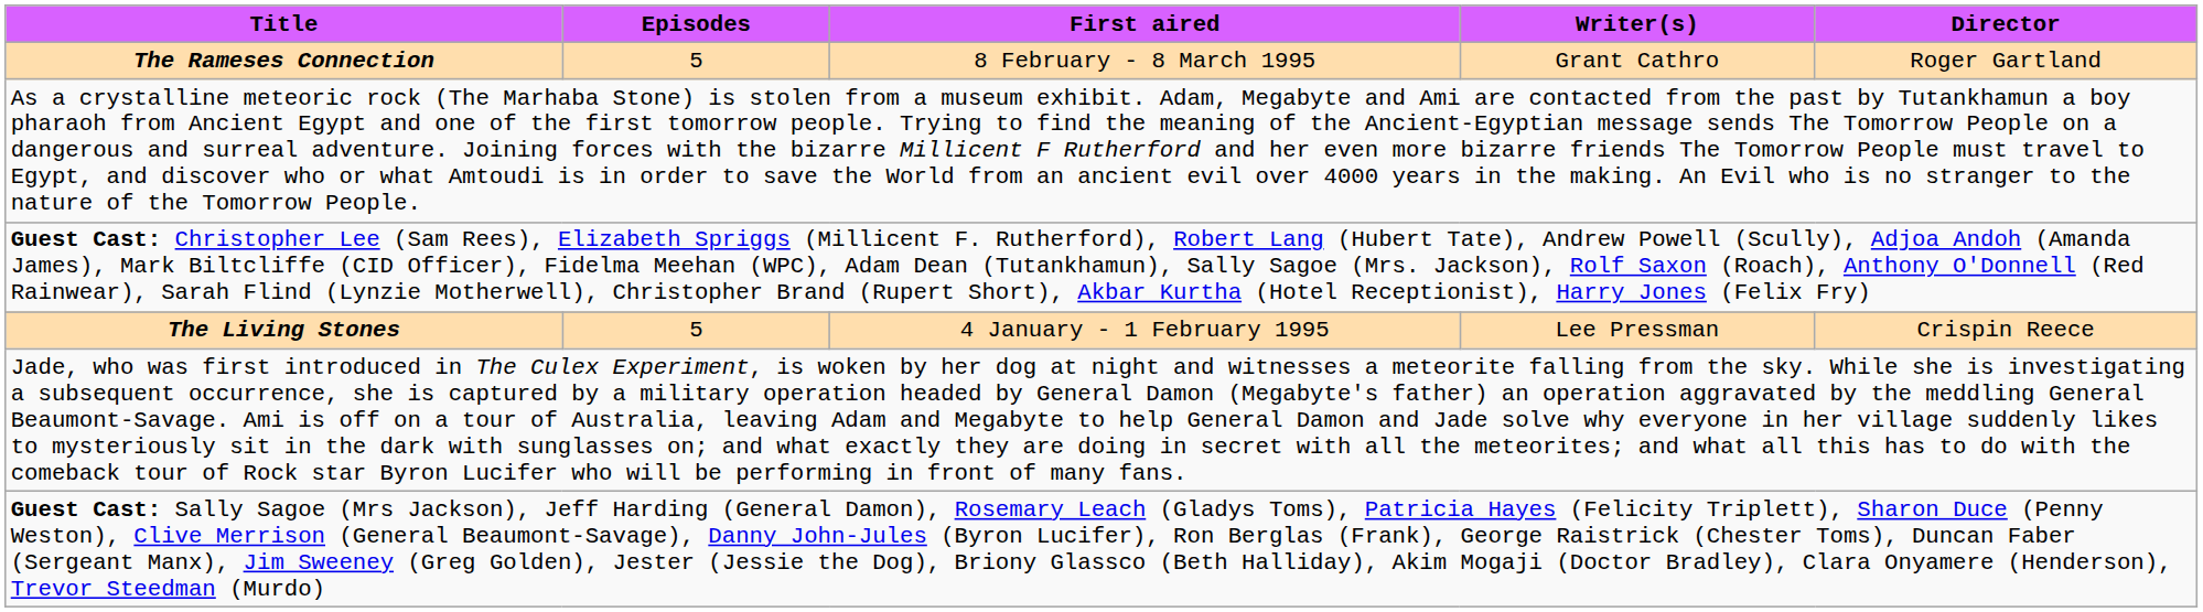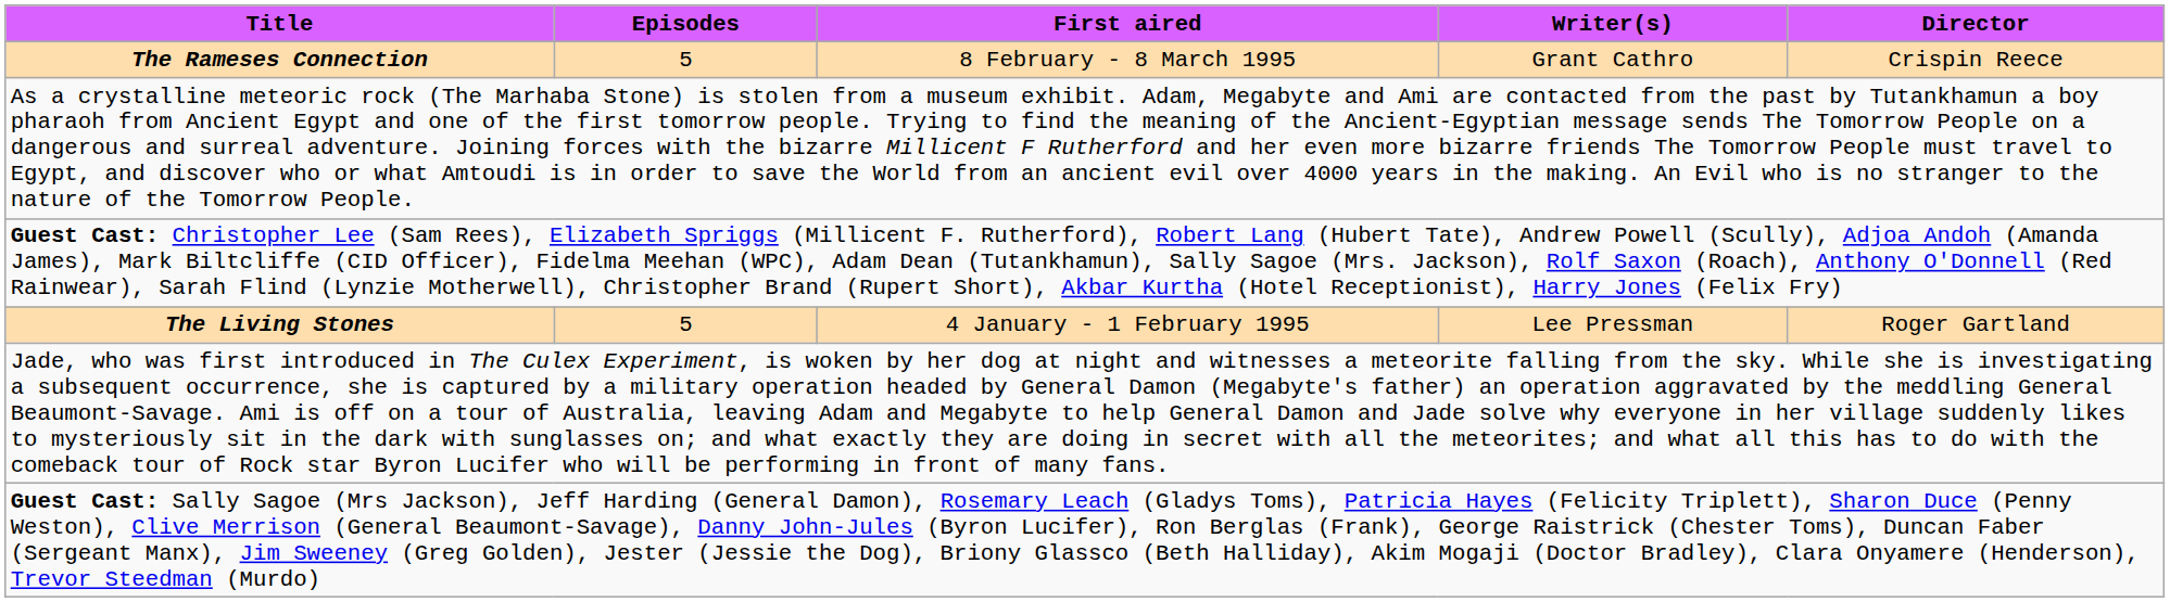 <table class="wikitable">
 <tr>
 <th style="background-color:#D861FF;">Title</th>
 <th style="background-color:#D861FF;">Episodes</th>
 <th style="background-color:#D861FF;">First aired</th>
 <th style="background-color:#D861FF;">Writer(s)</th>
 <th style="background-color:#D861FF;">Director</th>
 </tr>
 <tr align="center">
 <td style="background:#FFDEAD;"><strong><em>The Rameses Connection</em></strong></td>
 <td style="background:#FFDEAD;">5</td>
 <td style="background:#FFDEAD;">8 February - 8 March 1995</td>
 <td style="background:#FFDEAD;">Grant Cathro</td>
-<td style="background:#FFDEAD;">Roger Gartland</td>
+<td style="background:#FFDEAD;">Crispin Reece</td>
 </tr>
 <tr align="left">
 <td colspan="5">As a crystalline meteoric rock (The Marhaba Stone) is stolen from a museum exhibit. Adam, Megabyte and Ami are contacted from the past by Tutankhamun a boy pharaoh from Ancient Egypt and one of the first tomorrow people. Trying to find the meaning of the Ancient-Egyptian message sends The Tomorrow People on a dangerous and surreal adventure. Joining forces with the bizarre <em>Millicent F Rutherford</em> and her even more bizarre friends The Tomorrow People must travel to Egypt, and discover who or what Amtoudi is in order to save the World from an ancient evil over 4000 years in the making. An Evil who is no stranger to the nature of the Tomorrow People.</td>
 </tr>
 <tr align="left">
 <td colspan="5"><strong>Guest Cast:</strong> <a href='#'>Christopher Lee</a> (Sam Rees), <a href='#'>Elizabeth Spriggs</a> (Millicent F. Rutherford), <a href='#'>Robert Lang</a> (Hubert Tate), Andrew Powell (Scully), <a href='#'>Adjoa Andoh</a> (Amanda James), Mark Biltcliffe (CID Officer), Fidelma Meehan (WPC), Adam Dean (Tutankhamun), Sally Sagoe (Mrs. Jackson), <a href='#'>Rolf Saxon</a> (Roach), <a href='#'>Anthony O'Donnell</a> (Red Rainwear), Sarah Flind (Lynzie Motherwell), Christopher Brand (Rupert Short), <a href='#'>Akbar Kurtha</a> (Hotel Receptionist), <a href='#'>Harry Jones</a> (Felix Fry)</td>
 </tr>
 <tr align="center">
 <td style="background:#FFDEAD;"><strong><em>The Living Stones</em></strong></td>
 <td style="background:#FFDEAD;">5</td>
 <td style="background:#FFDEAD;">4 January - 1 February 1995</td>
 <td style="background:#FFDEAD;">Lee Pressman</td>
-<td style="background:#FFDEAD;">Crispin Reece</td>
+<td style="background:#FFDEAD;">Roger Gartland</td>
 </tr>
 <tr align="left">
 <td colspan="5">Jade, who was first introduced in <em>The Culex Experiment</em>, is woken by her dog at night and witnesses a meteorite falling from the sky. While she is investigating a subsequent occurrence, she is captured by a military operation headed by General Damon (Megabyte's father) an operation aggravated by the meddling General Beaumont-Savage. Ami is off on a tour of Australia, leaving Adam and Megabyte to help General Damon and Jade solve why everyone in her village suddenly likes to mysteriously sit in the dark with sunglasses on; and what exactly they are doing in secret with all the meteorites; and what all this has to do with the comeback tour of Rock star Byron Lucifer who will be performing in front of many fans.</td>
 </tr>
 <tr align="left">
 <td colspan="5"><strong>Guest Cast:</strong> Sally Sagoe (Mrs Jackson), Jeff Harding (General Damon), <a href='#'>Rosemary Leach</a> (Gladys Toms), <a href='#'>Patricia Hayes</a> (Felicity Triplett), <a href='#'>Sharon Duce</a> (Penny Weston), <a href='#'>Clive Merrison</a> (General Beaumont-Savage), <a href='#'>Danny John-Jules</a> (Byron Lucifer), Ron Berglas (Frank), George Raistrick (Chester Toms), Duncan Faber (Sergeant Manx), <a href='#'>Jim Sweeney</a> (Greg Golden), Jester (Jessie the Dog), Briony Glassco (Beth Halliday), Akim Mogaji (Doctor Bradley), Clara Onyamere (Henderson), <a href='#'>Trevor Steedman</a> (Murdo)</td>
 </tr>
 </table>
